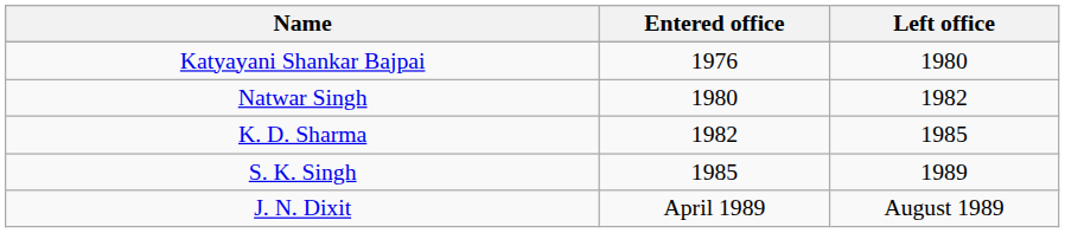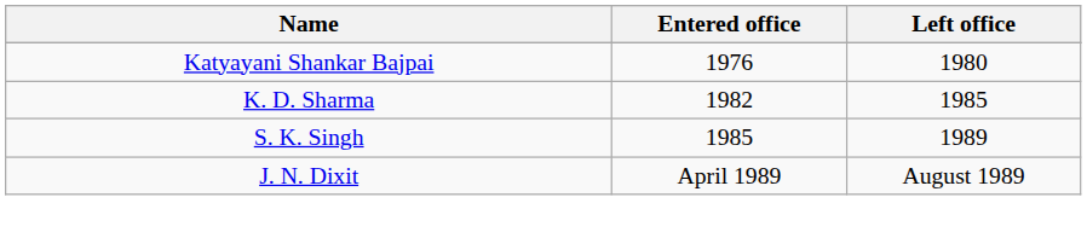 <table class="wikitable" style="text-align:center">
 <tr style="background:#cccccc">
 <th scope="col" style="width: 400px;">Name</th>
 <th scope="col" style="width: 150px;">Entered office</th>
 <th scope="col" style="width: 150px;">Left office</th>
 </tr>
 <tr>
 </tr>
 <tr>
 <td><a href='#'>Katyayani Shankar Bajpai</a></td>
 <td>1976</td>
 <td>1980</td>
-</tr>
-<tr>
-<td><a href='#'>Natwar Singh</a></td>
-<td>1980</td>
-<td>1982</td>
 </tr>
 <tr>
 <td><a href='#'>K. D. Sharma</a></td>
 <td>1982</td>
 <td>1985</td>
 </tr>
 <tr>
 <td><a href='#'>S. K. Singh</a></td>
 <td>1985</td>
 <td>1989</td>
 </tr>
 <tr>
 <td><a href='#'>J. N. Dixit</a></td>
 <td>April 1989</td>
 <td>August 1989</td>
 </tr>
 </table>
